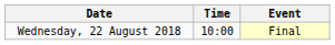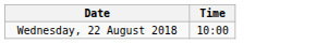 <table class = "wikitable" style="text-align:center;">
 <tr>
 <th width=220>Date</th>
 <th width=50>Time</th>
-<th width=100>Event</th>
 </tr>
 <tr>
 <td>Wednesday, 22 August 2018</td>
 <td>10:00</td>
-<td bgcolor=ffffcc>Final</td>
 </tr>
 </table>
